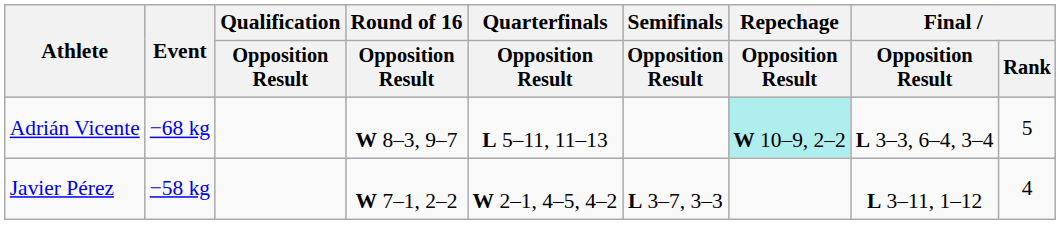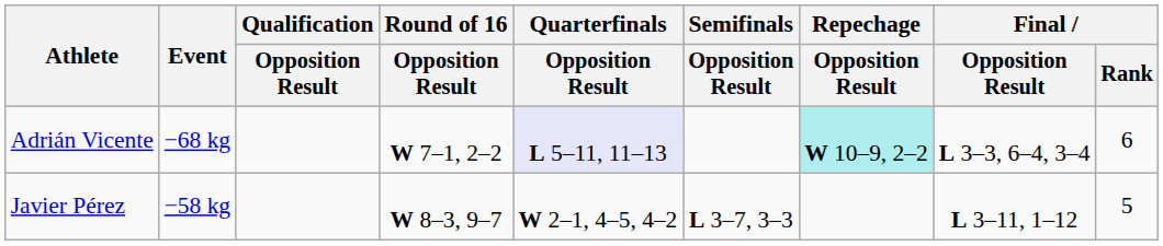 <table class="wikitable" style="font-size:90%;">
 <tr>
 <th rowspan=2>Athlete</th>
 <th rowspan=2>Event</th>
 <th>Qualification</th>
 <th>Round of 16</th>
 <th>Quarterfinals</th>
 <th>Semifinals</th>
 <th>Repechage</th>
 <th colspan=2>Final / </th>
 </tr>
 <tr style="font-size:95%">
 <th>Opposition<br>Result</th>
 <th>Opposition<br>Result</th>
 <th>Opposition<br>Result</th>
 <th>Opposition<br>Result</th>
 <th>Opposition<br>Result</th>
 <th>Opposition<br>Result</th>
 <th>Rank</th>
 </tr>
 <tr align=center>
 <td align=left><a href='#'>Adrián Vicente</a></td>
 <td align=left><a href='#'>−68 kg</a></td>
 <td></td>
-<td><br><strong>W</strong> 8–3, 9–7</td>
-<td><br><strong>L</strong> 5–11, 11–13</td>
+<td><br><strong>W</strong> 7–1, 2–2</td>
+<td style="background: lavender;"><br><strong>L</strong> 5–11, 11–13</td>
 <td></td>
 <td style="background: paleturquoise;"><br><strong>W</strong> 10–9, 2–2</td>
 <td><br><strong>L</strong> 3–3, 6–4, 3–4</td>
-<td>5</td>
+<td>6</td>
 </tr>
 <tr align=center>
 <td align=left><a href='#'>Javier Pérez</a></td>
 <td align=left><a href='#'>−58 kg</a></td>
 <td></td>
-<td><br><strong>W</strong> 7–1, 2–2</td>
+<td><br><strong>W</strong> 8–3, 9–7</td>
 <td><br><strong>W</strong> 2–1, 4–5, 4–2</td>
 <td><br><strong>L</strong> 3–7, 3–3</td>
 <td></td>
 <td><br> <strong>L</strong> 3–11, 1–12</td>
-<td>4</td>
+<td>5</td>
 </tr>
 </table>
